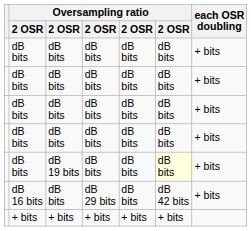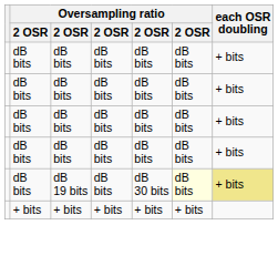 <table class="wikitable">
 <tr>
 <th rowspan="2"></th>
 <th colspan="5">Oversampling ratio</th>
 <th rowspan="2">each OSR<br>doubling</th>
 </tr>
 <tr>
 <th>2 OSR</th>
 <th>2 OSR</th>
 <th>2 OSR</th>
 <th>2 OSR</th>
 <th>2 OSR</th>
 </tr>
 <tr>
 <td></td>
 <td> dB<br> bits</td>
 <td> dB<br> bits</td>
 <td> dB<br> bits</td>
 <td> dB<br> bits</td>
 <td> dB<br> bits</td>
 <td>+ bits</td>
 </tr>
 <tr>
 <td></td>
 <td> dB<br> bits</td>
 <td> dB<br> bits</td>
 <td> dB<br> bits</td>
 <td> dB<br> bits</td>
 <td> dB<br> bits</td>
 <td>+ bits</td>
 </tr>
 <tr>
 <td></td>
 <td> dB<br> bits</td>
 <td> dB<br> bits</td>
 <td> dB<br> bits</td>
 <td> dB<br> bits</td>
 <td> dB<br> bits</td>
 <td>+ bits</td>
 </tr>
 <tr>
 <td></td>
 <td> dB<br> bits</td>
 <td> dB<br> bits</td>
 <td> dB<br> bits</td>
 <td> dB<br> bits</td>
 <td> dB<br> bits</td>
 <td>+ bits</td>
 </tr>
 <tr>
 <td></td>
 <td> dB<br> bits</td>
 <td> dB<br>19 bits</td>
 <td> dB<br> bits</td>
-<td> dB<br> bits</td>
+<td> dB<br>30 bits</td>
 <td style="background: lightyellow;"> dB<br> bits</td>
-<td>+ bits</td>
-</tr>
-<tr>
-<td></td>
-<td> dB<br>16 bits</td>
-<td> dB<br> bits</td>
-<td> dB<br>29 bits</td>
-<td> dB<br> bits</td>
-<td> dB<br>42 bits</td>
-<td>+ bits</td>
+<td style="background: khaki;">+ bits</td>
 </tr>
 <tr>
 <td></td>
 <td>+ bits</td>
 <td>+ bits</td>
 <td>+ bits</td>
 <td>+ bits</td>
 <td>+ bits</td>
 <td></td>
 </tr>
 </table>
